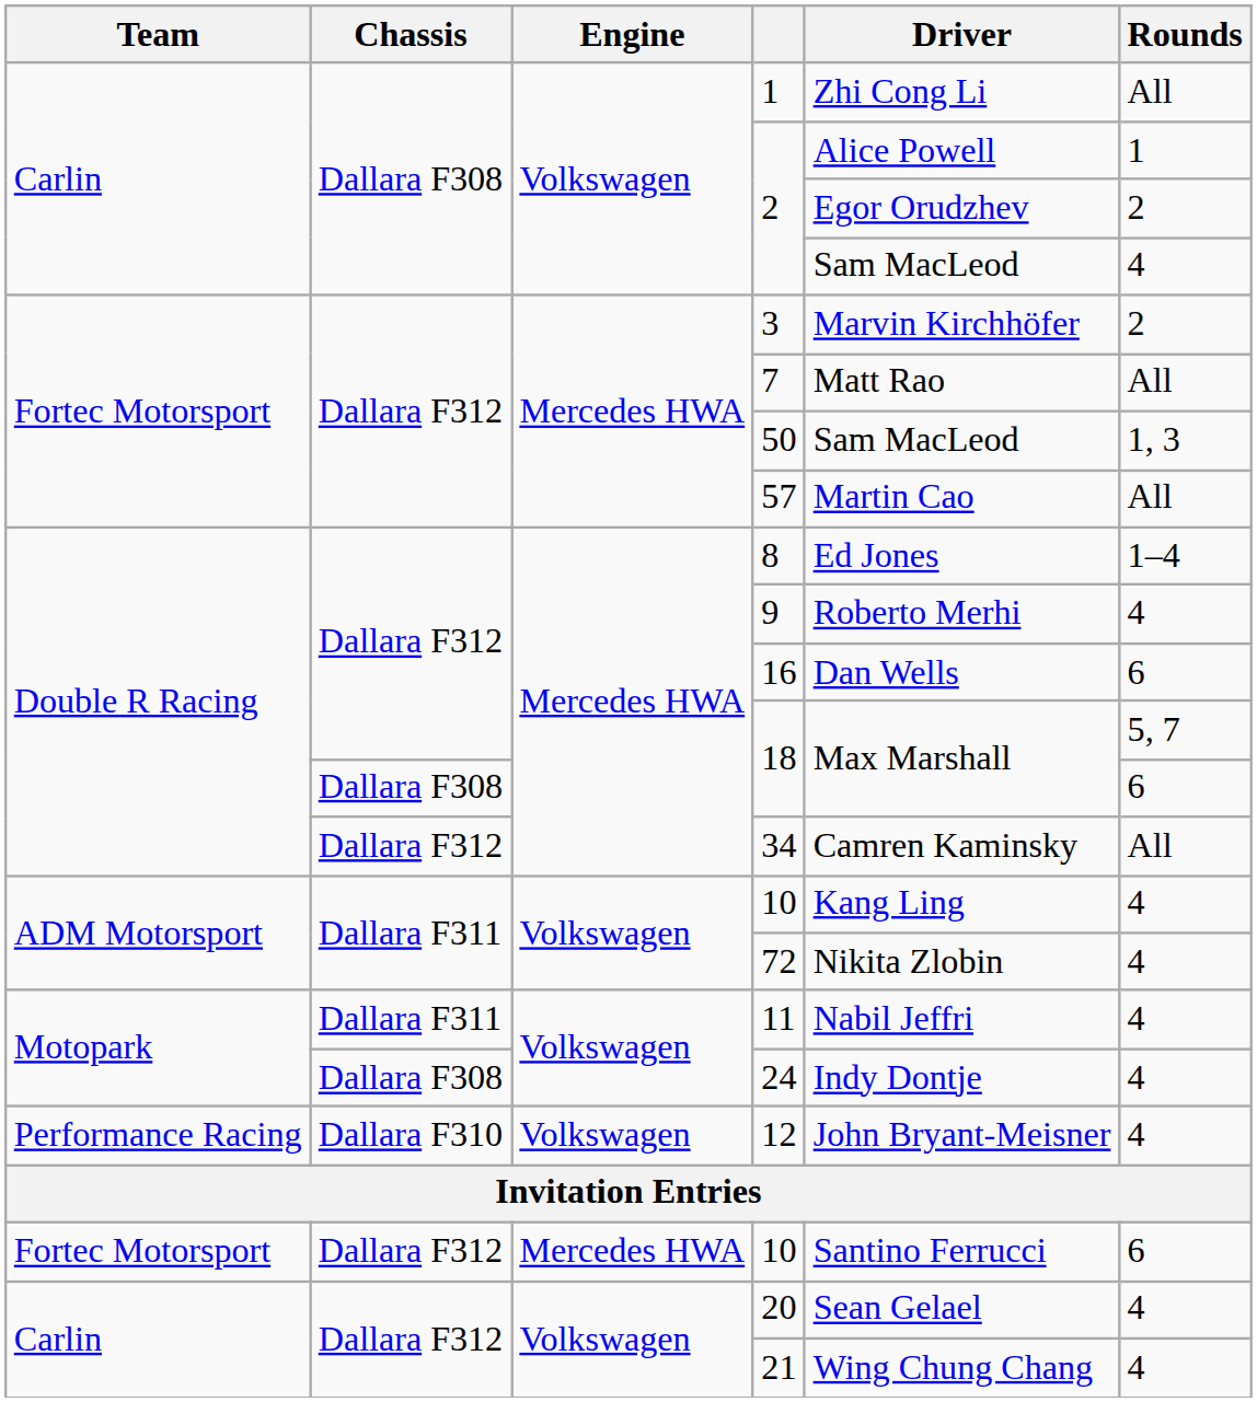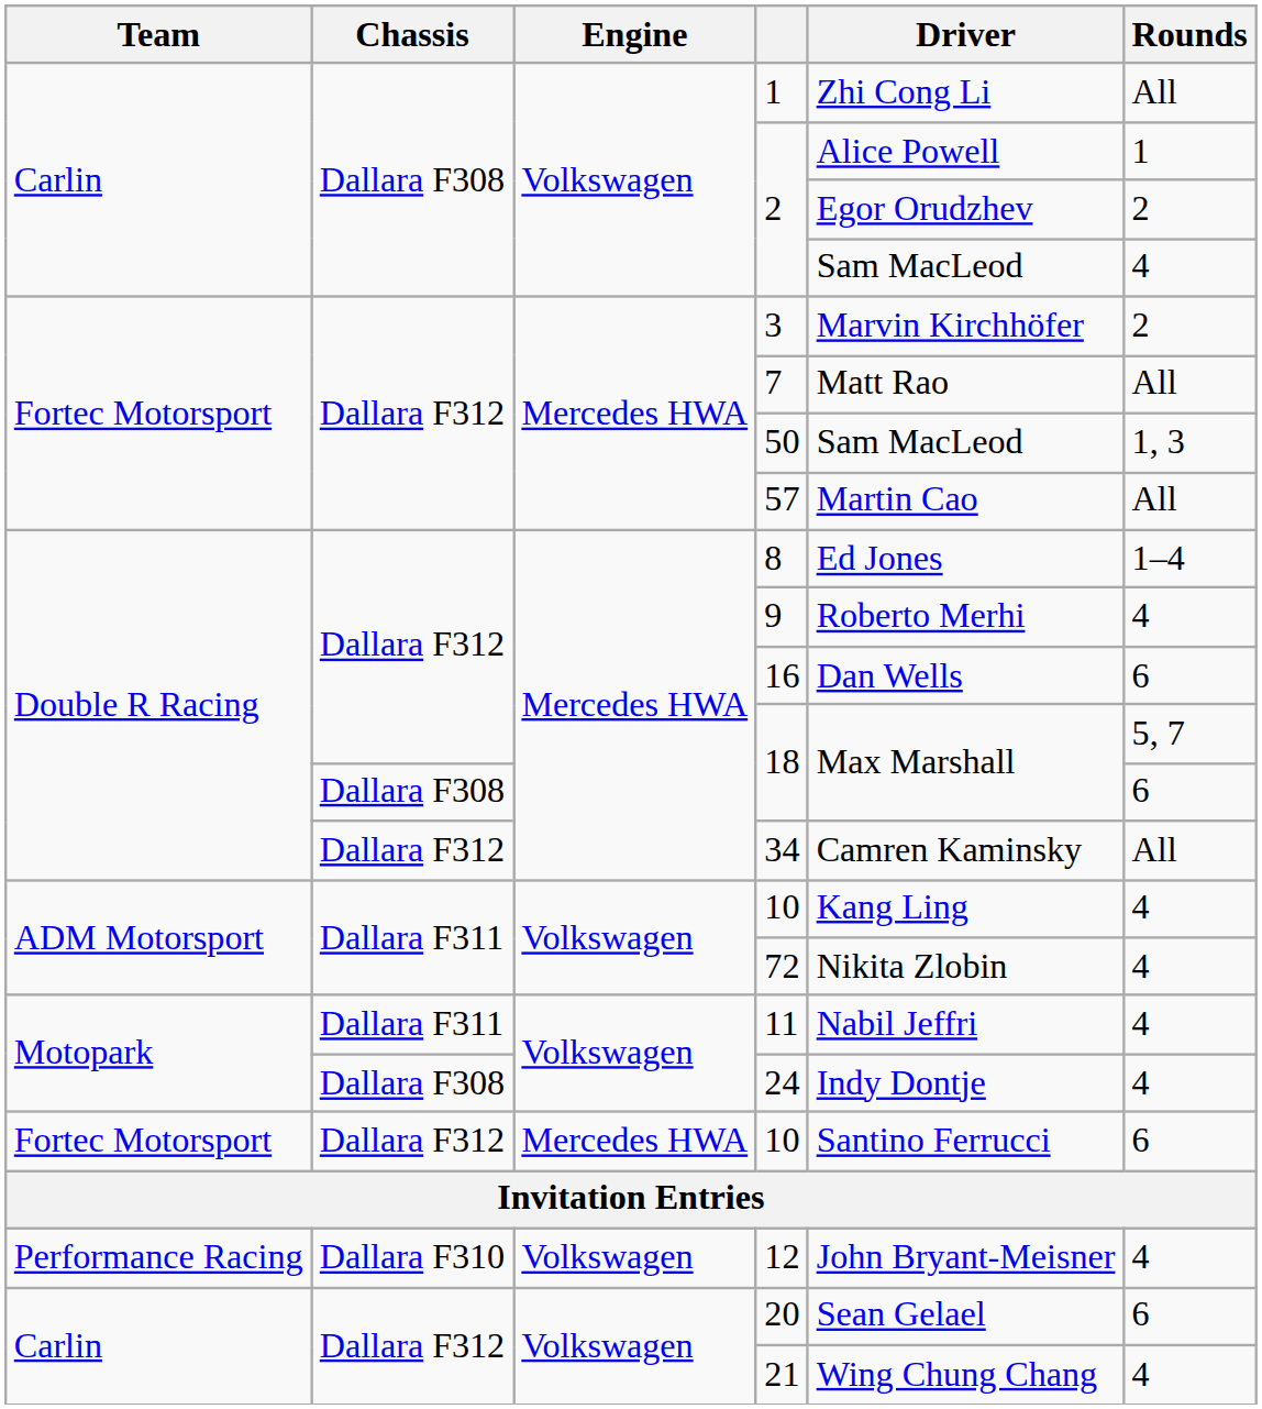 <table class="wikitable" style="font-size: 85%;">
 <tr>
 <th>Team</th>
 <th>Chassis</th>
 <th>Engine</th>
 <th></th>
 <th>Driver</th>
 <th>Rounds</th>
 </tr>
 <tr>
 <td rowspan=4> <a href='#'>Carlin</a></td>
 <td rowspan=4><a href='#'>Dallara</a> F308</td>
 <td rowspan=4><a href='#'>Volkswagen</a></td>
 <td>1</td>
 <td> <a href='#'>Zhi Cong Li</a></td>
 <td>All</td>
 </tr>
 <tr>
 <td rowspan=3>2</td>
 <td> <a href='#'>Alice Powell</a></td>
 <td>1</td>
 </tr>
 <tr>
 <td> <a href='#'>Egor Orudzhev</a></td>
 <td>2</td>
 </tr>
 <tr>
 <td> Sam MacLeod</td>
 <td>4</td>
 </tr>
 <tr>
 <td rowspan=4> <a href='#'>Fortec Motorsport</a></td>
 <td rowspan=4><a href='#'>Dallara</a> F312</td>
 <td rowspan=4><a href='#'>Mercedes HWA</a></td>
 <td>3</td>
 <td> <a href='#'>Marvin Kirchhöfer</a></td>
 <td>2</td>
 </tr>
 <tr>
 <td>7</td>
 <td> Matt Rao</td>
 <td>All</td>
 </tr>
 <tr>
 <td>50</td>
 <td> Sam MacLeod</td>
 <td>1, 3</td>
 </tr>
 <tr>
 <td>57</td>
 <td> <a href='#'>Martin Cao</a></td>
 <td>All</td>
 </tr>
 <tr>
 <td rowspan=6> <a href='#'>Double R Racing</a></td>
 <td rowspan=4><a href='#'>Dallara</a> F312</td>
 <td rowspan=6><a href='#'>Mercedes HWA</a></td>
 <td>8</td>
 <td> <a href='#'>Ed Jones</a></td>
 <td>1–4</td>
 </tr>
 <tr>
 <td>9</td>
 <td> <a href='#'>Roberto Merhi</a></td>
 <td>4</td>
 </tr>
 <tr>
 <td>16</td>
 <td> <a href='#'>Dan Wells</a></td>
 <td>6</td>
 </tr>
 <tr>
 <td rowspan=2>18</td>
 <td rowspan=2> Max Marshall</td>
 <td>5, 7</td>
 </tr>
 <tr>
 <td><a href='#'>Dallara</a> F308</td>
 <td>6</td>
 </tr>
 <tr>
 <td><a href='#'>Dallara</a> F312</td>
 <td>34</td>
 <td> Camren Kaminsky</td>
 <td>All</td>
 </tr>
 <tr>
 <td rowspan=2> <a href='#'>ADM Motorsport</a></td>
 <td rowspan=2><a href='#'>Dallara</a> F311</td>
 <td rowspan=2><a href='#'>Volkswagen</a></td>
 <td>10</td>
 <td> <a href='#'>Kang Ling</a></td>
 <td>4</td>
 </tr>
 <tr>
 <td>72</td>
 <td> Nikita Zlobin</td>
 <td>4</td>
 </tr>
 <tr>
 <td rowspan=2> <a href='#'>Motopark</a></td>
 <td><a href='#'>Dallara</a> F311</td>
 <td rowspan=2><a href='#'>Volkswagen</a></td>
 <td>11</td>
 <td> <a href='#'>Nabil Jeffri</a></td>
 <td>4</td>
 </tr>
 <tr>
 <td><a href='#'>Dallara</a> F308</td>
 <td>24</td>
 <td> <a href='#'>Indy Dontje</a></td>
 <td>4</td>
 </tr>
 <tr>
+<td> <a href='#'>Fortec Motorsport</a></td>
+<td><a href='#'>Dallara</a> F312</td>
+<td><a href='#'>Mercedes HWA</a></td>
+<td>10</td>
+<td> <a href='#'>Santino Ferrucci</a></td>
+<td>6</td>
+</tr>
+<tr>
+<th colspan=6>Invitation Entries</th>
+</tr>
+<tr>
 <td nowrap> <a href='#'>Performance Racing</a></td>
 <td><a href='#'>Dallara</a> F310</td>
 <td><a href='#'>Volkswagen</a></td>
 <td>12</td>
 <td nowrap> <a href='#'>John Bryant-Meisner</a></td>
 <td>4</td>
 </tr>
 <tr>
-<th colspan=6>Invitation Entries</th>
-</tr>
-<tr>
-<td> <a href='#'>Fortec Motorsport</a></td>
-<td><a href='#'>Dallara</a> F312</td>
-<td><a href='#'>Mercedes HWA</a></td>
-<td>10</td>
-<td> <a href='#'>Santino Ferrucci</a></td>
-<td>6</td>
-</tr>
-<tr>
 <td rowspan=2> <a href='#'>Carlin</a></td>
 <td rowspan=2><a href='#'>Dallara</a> F312</td>
 <td rowspan=2><a href='#'>Volkswagen</a></td>
 <td>20</td>
 <td> <a href='#'>Sean Gelael</a></td>
-<td>4</td>
+<td>6</td>
 </tr>
 <tr>
 <td>21</td>
 <td> <a href='#'>Wing Chung Chang</a></td>
 <td>4</td>
 </tr>
 <tr>
 </tr>
 </table>
